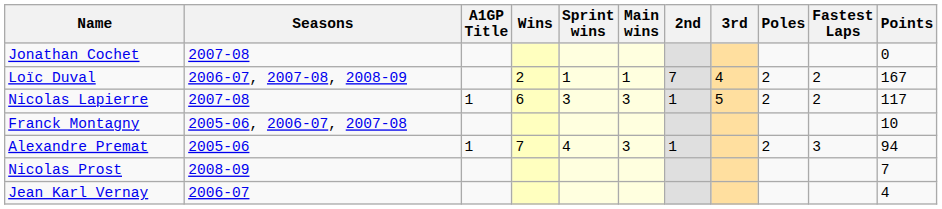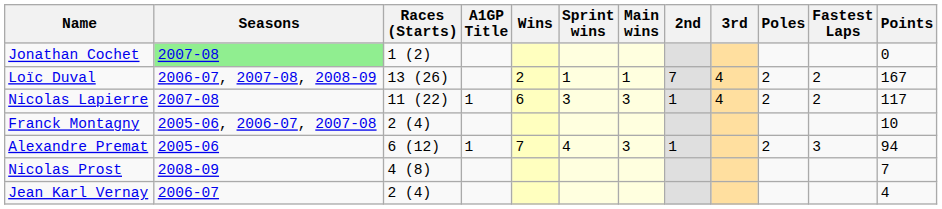 <table class="wikitable sortable" style="font-size: 85%" width="80%">
 <tr>
 <th>Name</th>
 <th>Seasons</th>
+<th width="5%">Races<br>(Starts)</th>
 <th width="5%">A1GP Title</th>
 <th width="5%">Wins</th>
 <th width="5%">Sprint<br>wins</th>
 <th width="5%">Main<br>wins</th>
 <th width="5%">2nd</th>
 <th width="5%">3rd</th>
 <th width="5%">Poles</th>
 <th width="5%">Fastest<br>Laps</th>
 <th width="5%">Points</th>
 </tr>
 <tr>
 <td><a href='#'>Jonathan Cochet</a></td>
-<td><a href='#'>2007-08</a></td>
+<td style="background: lightgreen;"><a href='#'>2007-08</a></td>
+<td>1 (2)</td>
 <td></td>
 <td style="background:#FFFFBF;"></td>
 <td style="background:#FFFFDF;"></td>
 <td style="background:#FFFFDF;"></td>
 <td style="background:#DFDFDF;"></td>
 <td style="background:#FFDF9F;"></td>
 <td></td>
 <td></td>
 <td>0</td>
 </tr>
 <tr>
 <td><a href='#'>Loïc Duval</a></td>
 <td><a href='#'>2006-07</a>, <a href='#'>2007-08</a>, <a href='#'>2008-09</a></td>
+<td>13 (26)</td>
 <td></td>
 <td style="background:#FFFFBF;">2</td>
 <td style="background:#FFFFDF;">1</td>
 <td style="background:#FFFFDF;">1</td>
 <td style="background:#DFDFDF;">7</td>
 <td style="background:#FFDF9F;">4</td>
 <td>2</td>
 <td>2</td>
 <td>167</td>
 </tr>
 <tr>
 <td><a href='#'>Nicolas Lapierre</a></td>
 <td><a href='#'>2007-08</a></td>
+<td>11 (22)</td>
 <td>1</td>
 <td style="background:#FFFFBF;">6</td>
 <td style="background:#FFFFDF;">3</td>
 <td style="background:#FFFFDF;">3</td>
 <td style="background:#DFDFDF;">1</td>
-<td style="background:#FFDF9F;">5</td>
+<td style="background:#FFDF9F;">4</td>
 <td>2</td>
 <td>2</td>
 <td>117</td>
 </tr>
 <tr>
 <td><a href='#'>Franck Montagny</a></td>
 <td><a href='#'>2005-06</a>, <a href='#'>2006-07</a>, <a href='#'>2007-08</a></td>
+<td>2 (4)</td>
 <td></td>
 <td style="background:#FFFFBF;"></td>
 <td style="background:#FFFFDF;"></td>
 <td style="background:#FFFFDF;"></td>
 <td style="background:#DFDFDF;"></td>
 <td style="background:#FFDF9F;"></td>
 <td></td>
 <td></td>
 <td>10</td>
 </tr>
 <tr>
 <td><a href='#'>Alexandre Premat</a></td>
 <td><a href='#'>2005-06</a></td>
+<td>6 (12)</td>
 <td>1</td>
 <td style="background:#FFFFBF;">7</td>
 <td style="background:#FFFFDF;">4</td>
 <td style="background:#FFFFDF;">3</td>
 <td style="background:#DFDFDF;">1</td>
 <td style="background:#FFDF9F;"></td>
 <td>2</td>
 <td>3</td>
 <td>94</td>
 </tr>
 <tr>
 <td><a href='#'>Nicolas Prost</a></td>
 <td><a href='#'>2008-09</a></td>
+<td>4 (8)</td>
 <td></td>
 <td style="background:#FFFFBF;"></td>
 <td style="background:#FFFFDF;"></td>
 <td style="background:#FFFFDF;"></td>
 <td style="background:#DFDFDF;"></td>
 <td style="background:#FFDF9F;"></td>
 <td></td>
 <td></td>
 <td>7</td>
 </tr>
 <tr>
 <td><a href='#'>Jean Karl Vernay</a></td>
 <td><a href='#'>2006-07</a></td>
+<td>2 (4)</td>
 <td></td>
 <td style="background:#FFFFBF;"></td>
 <td style="background:#FFFFDF;"></td>
 <td style="background:#FFFFDF;"></td>
 <td style="background:#DFDFDF;"></td>
 <td style="background:#FFDF9F;"></td>
 <td></td>
 <td></td>
 <td>4</td>
 </tr>
 </table>
